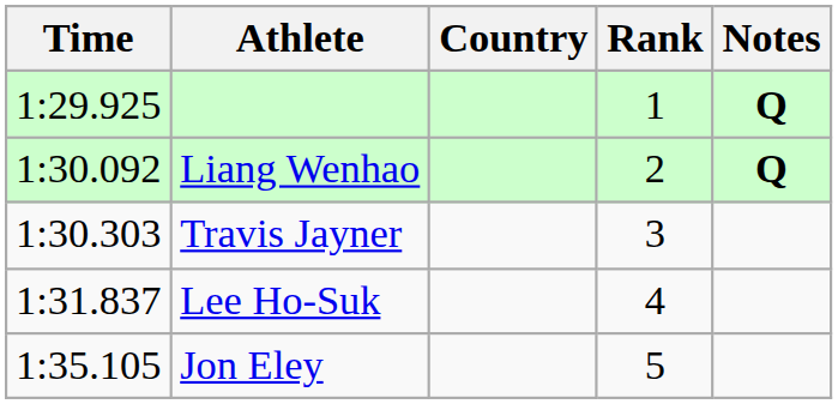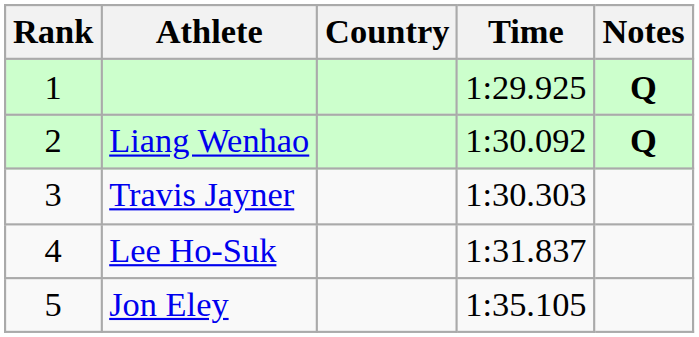 <table class="wikitable sortable" style="text-align:center">
 <tr>
-<th>Time</th>
+<th>Rank</th>
 <th>Athlete</th>
 <th>Country</th>
-<th>Rank</th>
+<th>Time</th>
 <th>Notes</th>
 </tr>
 <tr bgcolor="#ccffcc">
-<td>1:29.925</td>
+<td>1</td>
 <td align=left></td>
 <td align=left></td>
-<td>1</td>
+<td>1:29.925</td>
 <td><strong>Q</strong></td>
 </tr>
 <tr bgcolor="#ccffcc">
-<td>1:30.092</td>
+<td>2</td>
 <td align=left><a href='#'>Liang Wenhao</a></td>
 <td align=left></td>
-<td>2</td>
+<td>1:30.092</td>
 <td><strong>Q</strong></td>
 </tr>
 <tr>
-<td>1:30.303</td>
+<td>3</td>
 <td align=left><a href='#'>Travis Jayner</a></td>
 <td align=left></td>
-<td>3</td>
+<td>1:30.303</td>
 <td></td>
 </tr>
 <tr>
-<td>1:31.837</td>
+<td>4</td>
 <td align=left><a href='#'>Lee Ho-Suk</a></td>
 <td align=left></td>
-<td>4</td>
+<td>1:31.837</td>
 <td></td>
 </tr>
 <tr>
-<td>1:35.105</td>
+<td>5</td>
 <td align=left><a href='#'>Jon Eley</a></td>
 <td align=left></td>
-<td>5</td>
+<td>1:35.105</td>
 <td></td>
 </tr>
 </table>
